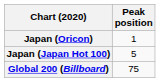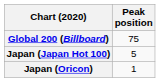 <table class="wikitable sortable plainrowheaders" style="text-align:center">
 <tr>
 <th scope="col">Chart (2020)</th>
 <th scope="col">Peak<br>position</th>
 </tr>
 <tr>
-<th scope="row">Japan (<a href='#'>Oricon</a>)</th>
-<td>1</td>
+<th scope="row"><a href='#'>Global 200</a> (<em><a href='#'>Billboard</a></em>)</th>
+<td>75</td>
 </tr>
 <tr>
 <th scope="row">Japan (<a href='#'>Japan Hot 100</a>)</th>
 <td>5</td>
 </tr>
 <tr>
-<th scope="row"><a href='#'>Global 200</a> (<em><a href='#'>Billboard</a></em>)</th>
-<td>75</td>
+<th scope="row">Japan (<a href='#'>Oricon</a>)</th>
+<td>1</td>
 </tr>
 </table>
